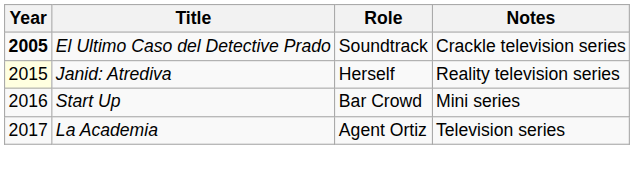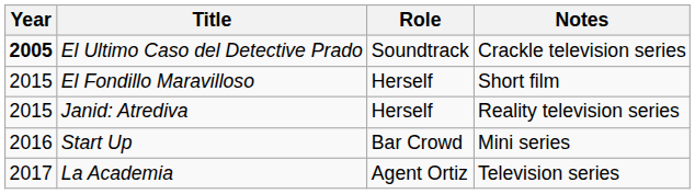 <table class="wikitable">
 <tr>
 <th>Year</th>
 <th>Title</th>
 <th>Role</th>
 <th>Notes</th>
 </tr>
 <tr>
 <td><strong>2005</strong></td>
 <td><em>El Ultimo Caso del Detective Prado</em></td>
 <td>Soundtrack</td>
 <td>Crackle television series</td>
 </tr>
 <tr>
-<td style="background: lightyellow;">2015</td>
+<td>2015</td>
+<td><em>El Fondillo Maravilloso</em></td>
+<td>Herself</td>
+<td>Short film</td>
+</tr>
+<tr>
+<td>2015</td>
 <td><em>Janid: Atrediva</em></td>
 <td>Herself</td>
 <td>Reality television series</td>
 </tr>
 <tr>
 <td>2016</td>
 <td><em>Start Up</em></td>
 <td>Bar Crowd</td>
 <td>Mini series</td>
 </tr>
 <tr>
 <td>2017</td>
 <td><em>La Academia</em></td>
 <td>Agent Ortiz</td>
 <td>Television series</td>
 </tr>
 </table>
